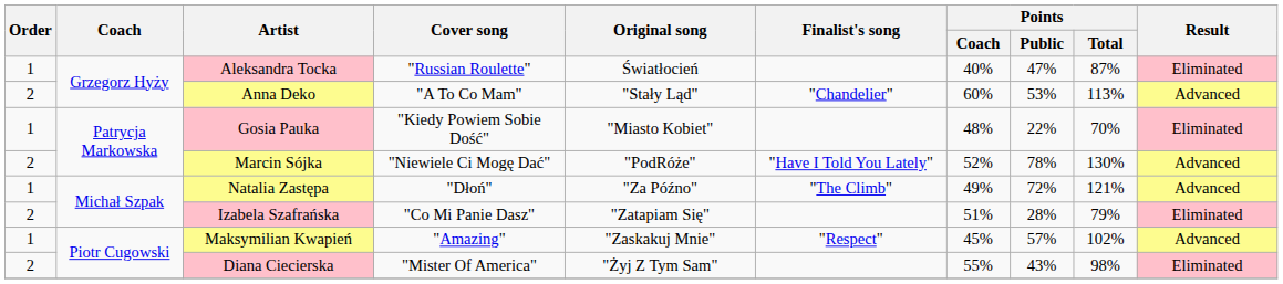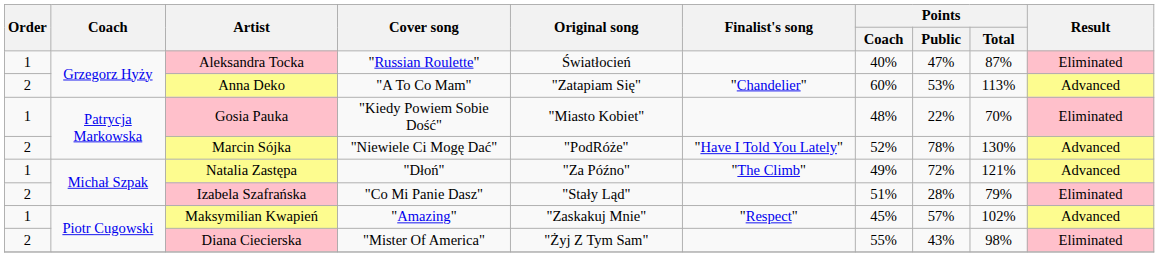 <table class="wikitable" style="text-align: center; width:100%;">
 <tr>
 <th width="4%" rowspan="2">Order</th>
 <th width="10%" rowspan="2">Coach</th>
 <th width="15%" rowspan="2">Artist</th>
 <th width="15%" rowspan="2">Cover song</th>
 <th width="15%" rowspan="2">Original song</th>
 <th width="15%" rowspan="2">Finalist's song</th>
 <th width="15%" colspan="3">Points</th>
 <th width="11%" rowspan="2">Result</th>
 </tr>
 <tr>
 <th width="5%">Coach</th>
 <th width="5%">Public</th>
 <th width="5%">Total</th>
 </tr>
 <tr>
 <td>1</td>
 <td rowspan="2"><a href='#'>Grzegorz Hyży</a></td>
 <td style="background:pink;">Aleksandra Tocka</td>
 <td>"<a href='#'>Russian Roulette</a>"</td>
 <td>Światłocień</td>
 <td></td>
 <td>40%</td>
 <td>47%</td>
 <td>87%</td>
 <td style="background:pink;">Eliminated</td>
 </tr>
 <tr>
 <td>2</td>
 <td style="background:#fdfc8f;">Anna Deko</td>
 <td>"A To Co Mam"</td>
-<td>"Stały Ląd"</td>
+<td>"Zatapiam Się"</td>
 <td>"<a href='#'>Chandelier</a>"</td>
 <td>60%</td>
 <td>53%</td>
 <td>113%</td>
 <td style="background:#fdfc8f;">Advanced</td>
 </tr>
 <tr>
 <td>1</td>
 <td rowspan="2"><a href='#'>Patrycja Markowska</a></td>
 <td style="background:pink;">Gosia Pauka</td>
 <td>"Kiedy Powiem Sobie Dość"</td>
 <td>"Miasto Kobiet"</td>
 <td></td>
 <td>48%</td>
 <td>22%</td>
 <td>70%</td>
 <td style="background:pink;">Eliminated</td>
 </tr>
 <tr>
 <td>2</td>
 <td style="background:#fdfc8f;">Marcin Sójka</td>
 <td>"Niewiele Ci Mogę Dać"</td>
 <td>"PodRóże"</td>
 <td>"<a href='#'>Have I Told You Lately</a>"</td>
 <td>52%</td>
 <td>78%</td>
 <td>130%</td>
 <td style="background:#fdfc8f;">Advanced</td>
 </tr>
 <tr>
 <td>1</td>
 <td rowspan="2"><a href='#'>Michał Szpak</a></td>
 <td style="background:#fdfc8f;">Natalia Zastępa</td>
 <td>"Dłoń"</td>
 <td>"Za Późno"</td>
 <td>"<a href='#'>The Climb</a>"</td>
 <td>49%</td>
 <td>72%</td>
 <td>121%</td>
 <td style="background:#fdfc8f;">Advanced</td>
 </tr>
 <tr>
 <td>2</td>
 <td style="background:pink;">Izabela Szafrańska</td>
 <td>"Co Mi Panie Dasz"</td>
-<td>"Zatapiam Się"</td>
+<td>"Stały Ląd"</td>
 <td></td>
 <td>51%</td>
 <td>28%</td>
 <td>79%</td>
 <td style="background:pink;">Eliminated</td>
 </tr>
 <tr>
 <td>1</td>
 <td rowspan="2"><a href='#'>Piotr Cugowski</a></td>
 <td style="background:#fdfc8f;">Maksymilian Kwapień</td>
 <td>"<a href='#'>Amazing</a>"</td>
 <td>"Zaskakuj Mnie"</td>
 <td>"<a href='#'>Respect</a>"</td>
 <td>45%</td>
 <td>57%</td>
 <td>102%</td>
 <td style="background:#fdfc8f;">Advanced</td>
 </tr>
 <tr>
 <td>2</td>
 <td style="background:pink;">Diana Ciecierska</td>
 <td>"Mister Of America"</td>
 <td>"Żyj Z Tym Sam"</td>
 <td></td>
 <td>55%</td>
 <td>43%</td>
 <td>98%</td>
 <td style="background:pink;">Eliminated</td>
 </tr>
 <tr>
 </tr>
 </table>
